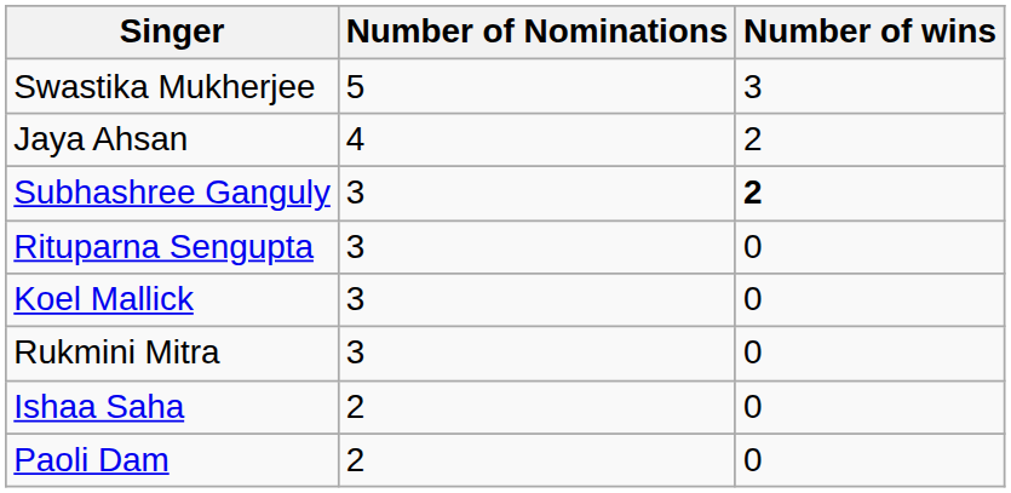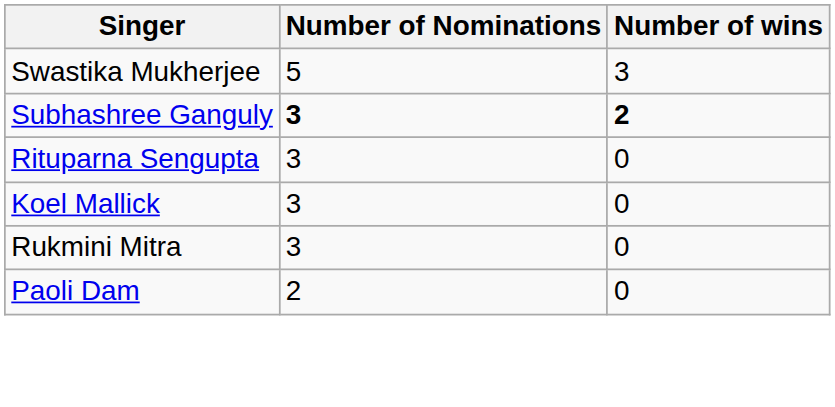 <table class="sortable wikitable">
 <tr>
 <th>Singer</th>
 <th>Number of Nominations</th>
 <th>Number of wins</th>
 </tr>
 <tr>
 <td>Swastika Mukherjee</td>
 <td>5</td>
 <td>3</td>
 </tr>
 <tr>
-<td>Jaya Ahsan</td>
-<td>4</td>
-<td>2</td>
-</tr>
-<tr>
 <td><a href='#'>Subhashree Ganguly</a></td>
-<td>3</td>
+<td><strong>3</strong></td>
 <td><strong>2</strong></td>
 </tr>
 <tr>
 <td><a href='#'>Rituparna Sengupta</a></td>
 <td>3</td>
 <td>0</td>
 </tr>
 <tr>
 <td><a href='#'>Koel Mallick</a></td>
 <td>3</td>
 <td>0</td>
 </tr>
 <tr>
 <td>Rukmini Mitra</td>
 <td>3</td>
 <td>0</td>
 </tr>
 <tr>
-<td><a href='#'>Ishaa Saha</a></td>
-<td>2</td>
-<td>0</td>
-</tr>
-<tr>
 <td><a href='#'>Paoli Dam</a></td>
 <td>2</td>
 <td>0</td>
 </tr>
 </table>
